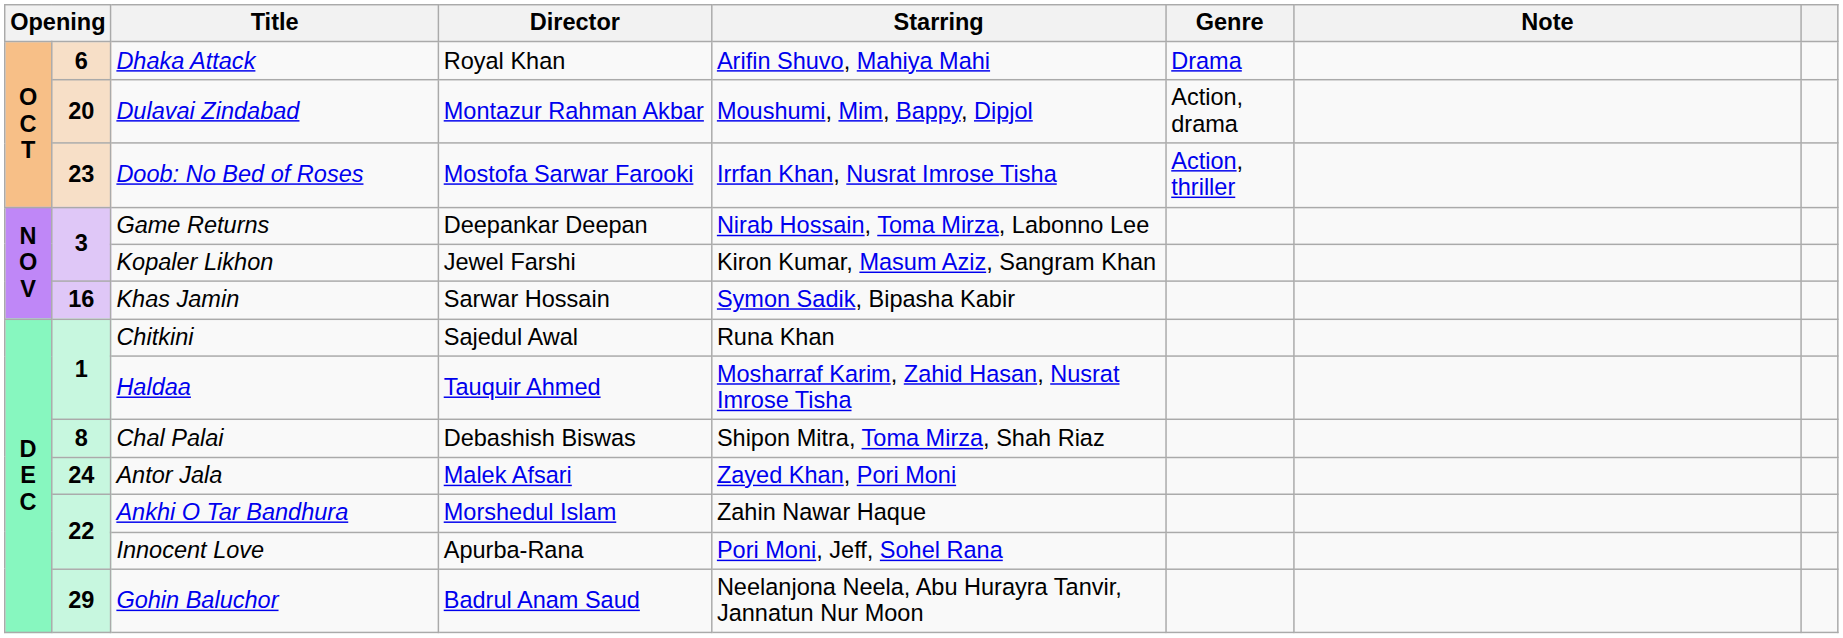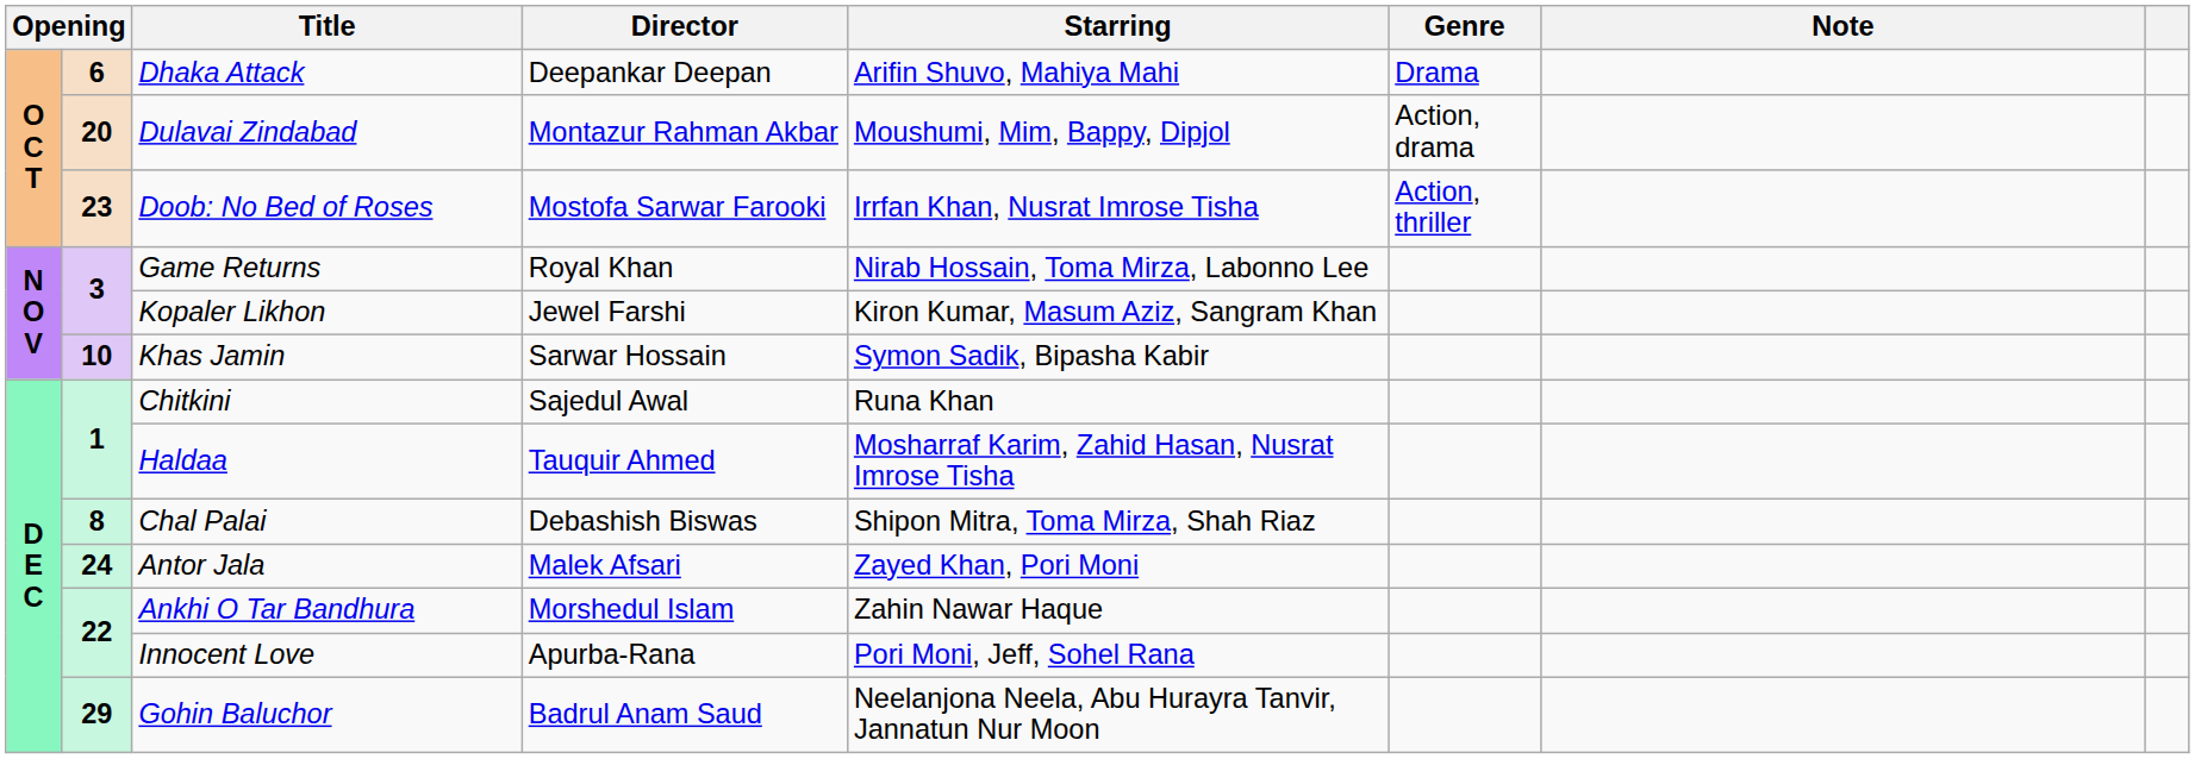 <table class="wikitable sortable">
 <tr>
 <th colspan="2">Opening</th>
 <th style="width:18%;">Title</th>
 <th style="width:15%;">Director</th>
 <th style="width:25%;">Starring</th>
 <th style="width:7%;">Genre</th>
 <th style="width:28%;">Note</th>
 <th style="width:2%;"></th>
 </tr>
 <tr>
 <th rowspan="3" style="text-align:center; background:#f7bf87">O<br>C<br>T</th>
 <td style="text-align:center; background:#f7dfc7"><strong>6</strong></td>
 <td><em><a href='#'>Dhaka Attack</a></em></td>
-<td>Royal Khan</td>
+<td>Deepankar Deepan</td>
 <td><a href='#'>Arifin Shuvo</a>, <a href='#'>Mahiya Mahi</a></td>
 <td><a href='#'>Drama</a></td>
 <td></td>
 <td></td>
 </tr>
 <tr>
 <td style="text-align:center; background:#f7dfc7"><strong>20</strong></td>
 <td><em><a href='#'>Dulavai Zindabad</a></em></td>
 <td><a href='#'>Montazur Rahman Akbar</a></td>
 <td><a href='#'>Moushumi</a>, <a href='#'>Mim</a>, <a href='#'>Bappy</a>, <a href='#'>Dipjol</a></td>
 <td>Action, drama</td>
 <td></td>
 <td></td>
 </tr>
 <tr>
 <td style="text-align:center; background:#f7dfc7"><strong>23</strong></td>
 <td><em><a href='#'>Doob: No Bed of Roses</a></em></td>
 <td><a href='#'>Mostofa Sarwar Farooki</a></td>
 <td><a href='#'>Irrfan Khan</a>, <a href='#'>Nusrat Imrose Tisha</a></td>
 <td><a href='#'>Action</a>, <a href='#'>thriller</a></td>
 <td></td>
 <td></td>
 </tr>
 <tr>
 <th rowspan="3" style="text-align:center; background:#bf87f7">N<br>O<br>V</th>
 <td rowspan="2" style="text-align:center; background:#dfc7f7"><strong>3</strong></td>
 <td><em>Game Returns</em></td>
-<td>Deepankar Deepan</td>
+<td>Royal Khan</td>
 <td><a href='#'>Nirab Hossain</a>, <a href='#'>Toma Mirza</a>, Labonno Lee</td>
 <td></td>
 <td></td>
 <td></td>
 </tr>
 <tr>
 <td><em>Kopaler Likhon</em></td>
 <td>Jewel Farshi</td>
 <td>Kiron Kumar, <a href='#'>Masum Aziz</a>, Sangram Khan</td>
 <td></td>
 <td></td>
 <td></td>
 </tr>
 <tr>
-<td style="text-align:center; background:#dfc7f7"><strong>16</strong></td>
+<td style="text-align:center; background:#dfc7f7"><strong>10</strong></td>
 <td><em>Khas Jamin</em></td>
 <td>Sarwar Hossain</td>
 <td><a href='#'>Symon Sadik</a>, Bipasha Kabir</td>
 <td></td>
 <td></td>
 <td></td>
 </tr>
 <tr>
 <th rowspan="7" style="text-align:center; background:#87f7bf">D<br>E<br>C</th>
 <td rowspan="2" style="text-align:center; background:#c7f7df"><strong>1</strong></td>
 <td><em>Chitkini</em></td>
 <td>Sajedul Awal</td>
 <td>Runa Khan</td>
 <td></td>
 <td></td>
 <td></td>
 </tr>
 <tr>
 <td><em><a href='#'>Haldaa</a></em></td>
 <td><a href='#'>Tauquir Ahmed</a></td>
 <td><a href='#'>Mosharraf Karim</a>, <a href='#'>Zahid Hasan</a>, <a href='#'>Nusrat Imrose Tisha</a></td>
 <td></td>
 <td></td>
 <td></td>
 </tr>
 <tr>
 <td style="text-align:center; background:#c7f7df"><strong>8</strong></td>
 <td><em>Chal Palai</em></td>
 <td>Debashish Biswas</td>
 <td>Shipon Mitra, <a href='#'>Toma Mirza</a>, Shah Riaz</td>
 <td></td>
 <td></td>
 <td></td>
 </tr>
 <tr>
 <td style="text-align:center; background:#c7f7df"><strong>24</strong></td>
 <td><em>Antor Jala</em></td>
 <td><a href='#'>Malek Afsari</a></td>
 <td><a href='#'>Zayed Khan</a>, <a href='#'>Pori Moni</a></td>
 <td></td>
 <td></td>
 <td></td>
 </tr>
 <tr>
 <td rowspan="2" style="text-align:center; background:#c7f7df"><strong>22</strong></td>
 <td><em><a href='#'>Ankhi O Tar Bandhura</a></em></td>
 <td><a href='#'>Morshedul Islam</a></td>
 <td>Zahin Nawar Haque</td>
 <td></td>
 <td></td>
 <td></td>
 </tr>
 <tr>
 <td><em>Innocent Love</em></td>
 <td>Apurba-Rana</td>
 <td><a href='#'>Pori Moni</a>, Jeff, <a href='#'>Sohel Rana</a></td>
 <td></td>
 <td></td>
 <td></td>
 </tr>
 <tr>
 <td style="text-align:center; background:#c7f7df"><strong>29</strong></td>
 <td><em><a href='#'>Gohin Baluchor</a></em></td>
 <td><a href='#'>Badrul Anam Saud</a></td>
 <td>Neelanjona Neela, Abu Hurayra Tanvir, Jannatun Nur Moon</td>
 <td></td>
 <td></td>
 <td></td>
 </tr>
 </table>
